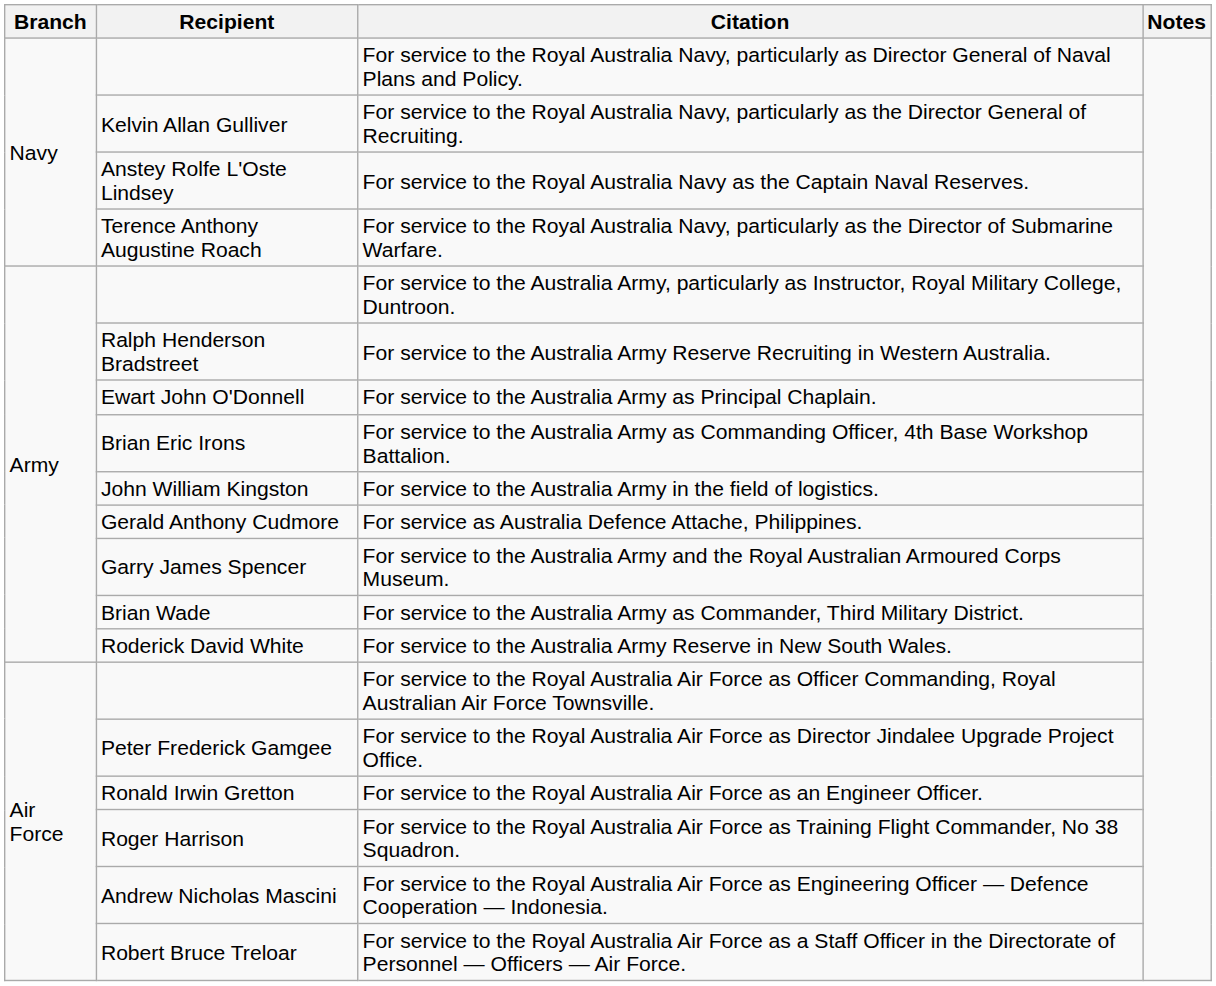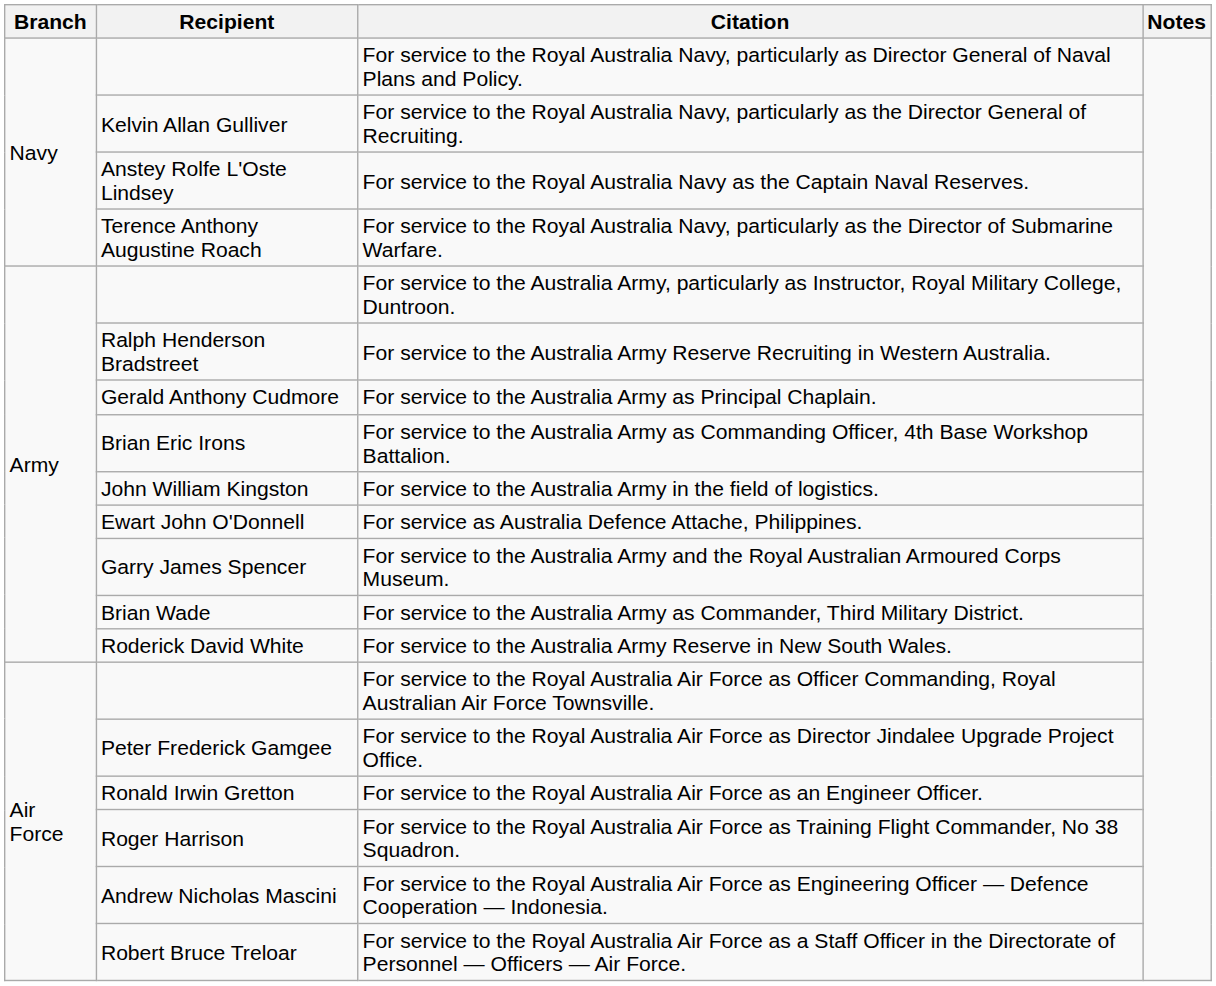 <table class="wikitable" style="font-size:95%;">
 <tr>
 <th>Branch</th>
 <th>Recipient</th>
 <th>Citation</th>
 <th>Notes</th>
 </tr>
 <tr>
 <td rowspan=4>Navy</td>
 <td></td>
 <td>For service to the Royal Australia Navy, particularly as Director General of Naval Plans and Policy.</td>
 <td rowspan=30></td>
 </tr>
 <tr>
 <td> Kelvin Allan Gulliver </td>
 <td>For service to the Royal Australia Navy, particularly as the Director General of Recruiting.</td>
 </tr>
 <tr>
 <td> Anstey Rolfe L'Oste Lindsey </td>
 <td>For service to the Royal Australia Navy as the Captain Naval Reserves.</td>
 </tr>
 <tr>
 <td> Terence Anthony Augustine Roach </td>
 <td>For service to the Royal Australia Navy, particularly as the Director of Submarine Warfare.</td>
 </tr>
 <tr>
 <td rowspan=9>Army</td>
 <td></td>
 <td>For service to the Australia Army, particularly as Instructor, Royal Military College, Duntroon.</td>
 </tr>
 <tr>
 <td> Ralph Henderson Bradstreet</td>
 <td>For service to the Australia Army Reserve Recruiting in Western Australia.</td>
 </tr>
 <tr>
-<td> Ewart John O'Donnell </td>
+<td> Gerald Anthony Cudmore</td>
 <td>For service to the Australia Army as Principal Chaplain.</td>
 </tr>
 <tr>
 <td> Brian Eric Irons</td>
 <td>For service to the Australia Army as Commanding Officer, 4th Base Workshop Battalion.</td>
 </tr>
 <tr>
 <td> John William Kingston</td>
 <td>For service to the Australia Army in the field of logistics.</td>
 </tr>
 <tr>
-<td> Gerald Anthony Cudmore</td>
+<td> Ewart John O'Donnell </td>
 <td>For service as Australia Defence Attache, Philippines.</td>
 </tr>
 <tr>
 <td> Garry James Spencer</td>
 <td>For service to the Australia Army and the Royal Australian Armoured Corps Museum.</td>
 </tr>
 <tr>
 <td> Brian Wade</td>
 <td>For service to the Australia Army as Commander, Third Military District.</td>
 </tr>
 <tr>
 <td> Roderick David White</td>
 <td>For service to the Australia Army Reserve in New South Wales.</td>
 </tr>
 <tr>
 <td rowspan=9>Air Force</td>
 <td></td>
 <td>For service to the Royal Australia Air Force as Officer Commanding, Royal Australian Air Force Townsville.</td>
 </tr>
 <tr>
 <td> Peter Frederick Gamgee</td>
 <td>For service to the Royal Australia Air Force as Director Jindalee Upgrade Project Office.</td>
 </tr>
 <tr>
 <td> Ronald Irwin Gretton</td>
 <td>For service to the Royal Australia Air Force as an Engineer Officer.</td>
 </tr>
 <tr>
 <td> Roger Harrison</td>
 <td>For service to the Royal Australia Air Force as Training Flight Commander, No 38 Squadron.</td>
 </tr>
 <tr>
 <td> Andrew Nicholas Mascini</td>
 <td>For service to the Royal Australia Air Force as Engineering Officer — Defence Cooperation — Indonesia.</td>
 </tr>
 <tr>
 <td> Robert Bruce Treloar</td>
 <td>For service to the Royal Australia Air Force as a Staff Officer in the Directorate of Personnel — Officers — Air Force.</td>
 </tr>
 </table>
